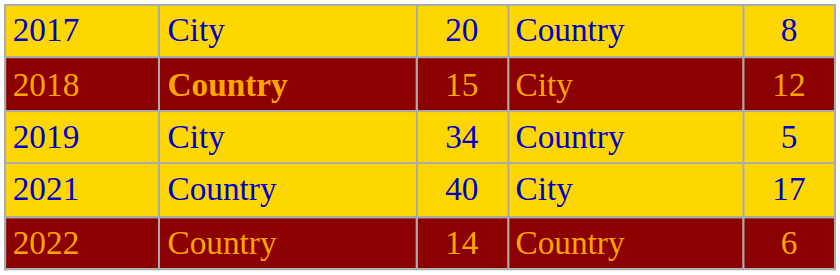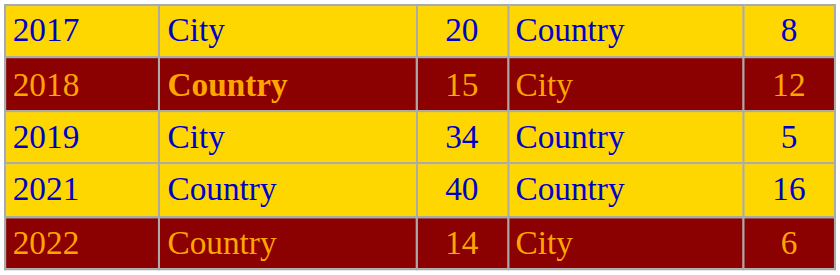 <table class="wikitable" style="width:25em">
 <tr style="background:gold; color:#0000cd;">
 <td>2017</td>
 <td>City</td>
 <td style="text-align:center">20</td>
 <td>Country</td>
 <td style="text-align:center">8</td>
 </tr>
 <tr style="background:gold; color:#0000cd;">
 </tr>
 <tr style="background:darkRed; color:orange;">
 <td>2018</td>
 <td><strong>Country</strong></td>
 <td style="text-align:center">15</td>
 <td>City</td>
 <td style="text-align:center">12</td>
 </tr>
 <tr style="background:gold; color:#0000cd;">
 <td>2019</td>
 <td>City</td>
 <td style="text-align:center">34</td>
 <td>Country</td>
 <td style="text-align:center">5</td>
 </tr>
 <tr style="background:gold; color:#0000cd;">
 <td>2021</td>
 <td>Country</td>
 <td style="text-align:center">40</td>
-<td>City</td>
-<td style="text-align:center">17</td>
+<td>Country</td>
+<td style="text-align:center">16</td>
 </tr>
 <tr style="background:gold; color:#0000cd;">
 </tr>
 <tr style="background:darkRed; color:orange;">
 <td>2022</td>
 <td>Country</td>
 <td style="text-align:center">14</td>
-<td>Country</td>
+<td>City</td>
 <td style="text-align:center">6</td>
 </tr>
 </table>
